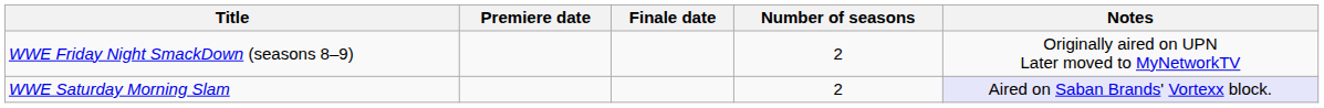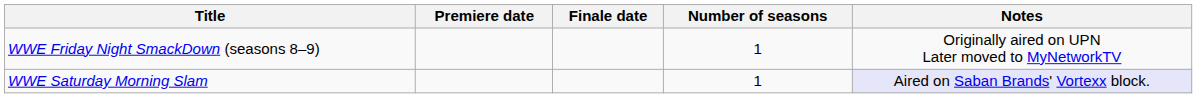 <table class="wikitable plainrowheaders sortable" style="width:100%;text-align:center;">
 <tr>
 <th ! scope="col">Title</th>
 <th scope="col">Premiere date</th>
 <th scope="col">Finale date</th>
 <th scope="col">Number of seasons</th>
 <th scope="col">Notes</th>
 </tr>
 <tr>
 <td scope="row" style="text-align:left;"><em><a href='#'>WWE Friday Night SmackDown</a></em> (seasons 8–9)</td>
 <td></td>
 <td></td>
-<td>2</td>
+<td>1</td>
 <td>Originally aired on UPN<br>Later moved to <a href='#'>MyNetworkTV</a></td>
 </tr>
 <tr>
 <td scope="row" style="text-align:left;"><em><a href='#'>WWE Saturday Morning Slam</a></em></td>
 <td></td>
 <td></td>
-<td>2</td>
+<td>1</td>
 <td style="background: lavender;">Aired on <a href='#'>Saban Brands</a>' <a href='#'>Vortexx</a> block.</td>
 </tr>
 </table>
